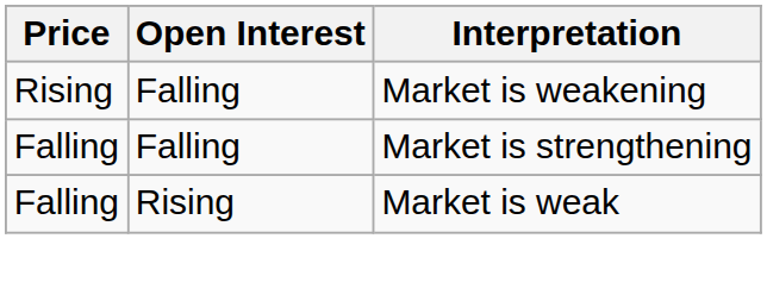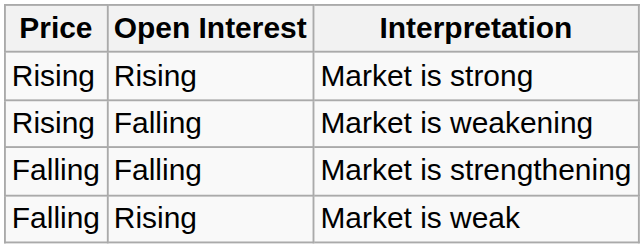 <table class="wikitable">
 <tr>
 <th>Price</th>
 <th>Open Interest</th>
 <th>Interpretation</th>
+</tr>
+<tr усШК>
+<td>Rising</td>
+<td>Rising</td>
+<td>Market is strong</td>
 </tr>
 <tr>
 <td>Rising</td>
 <td>Falling</td>
 <td>Market is weakening</td>
 </tr>
 <tr>
 <td>Falling</td>
 <td>Falling</td>
 <td>Market is strengthening</td>
 </tr>
 <tr>
 <td>Falling</td>
 <td>Rising</td>
 <td>Market is weak</td>
 </tr>
 </table>
